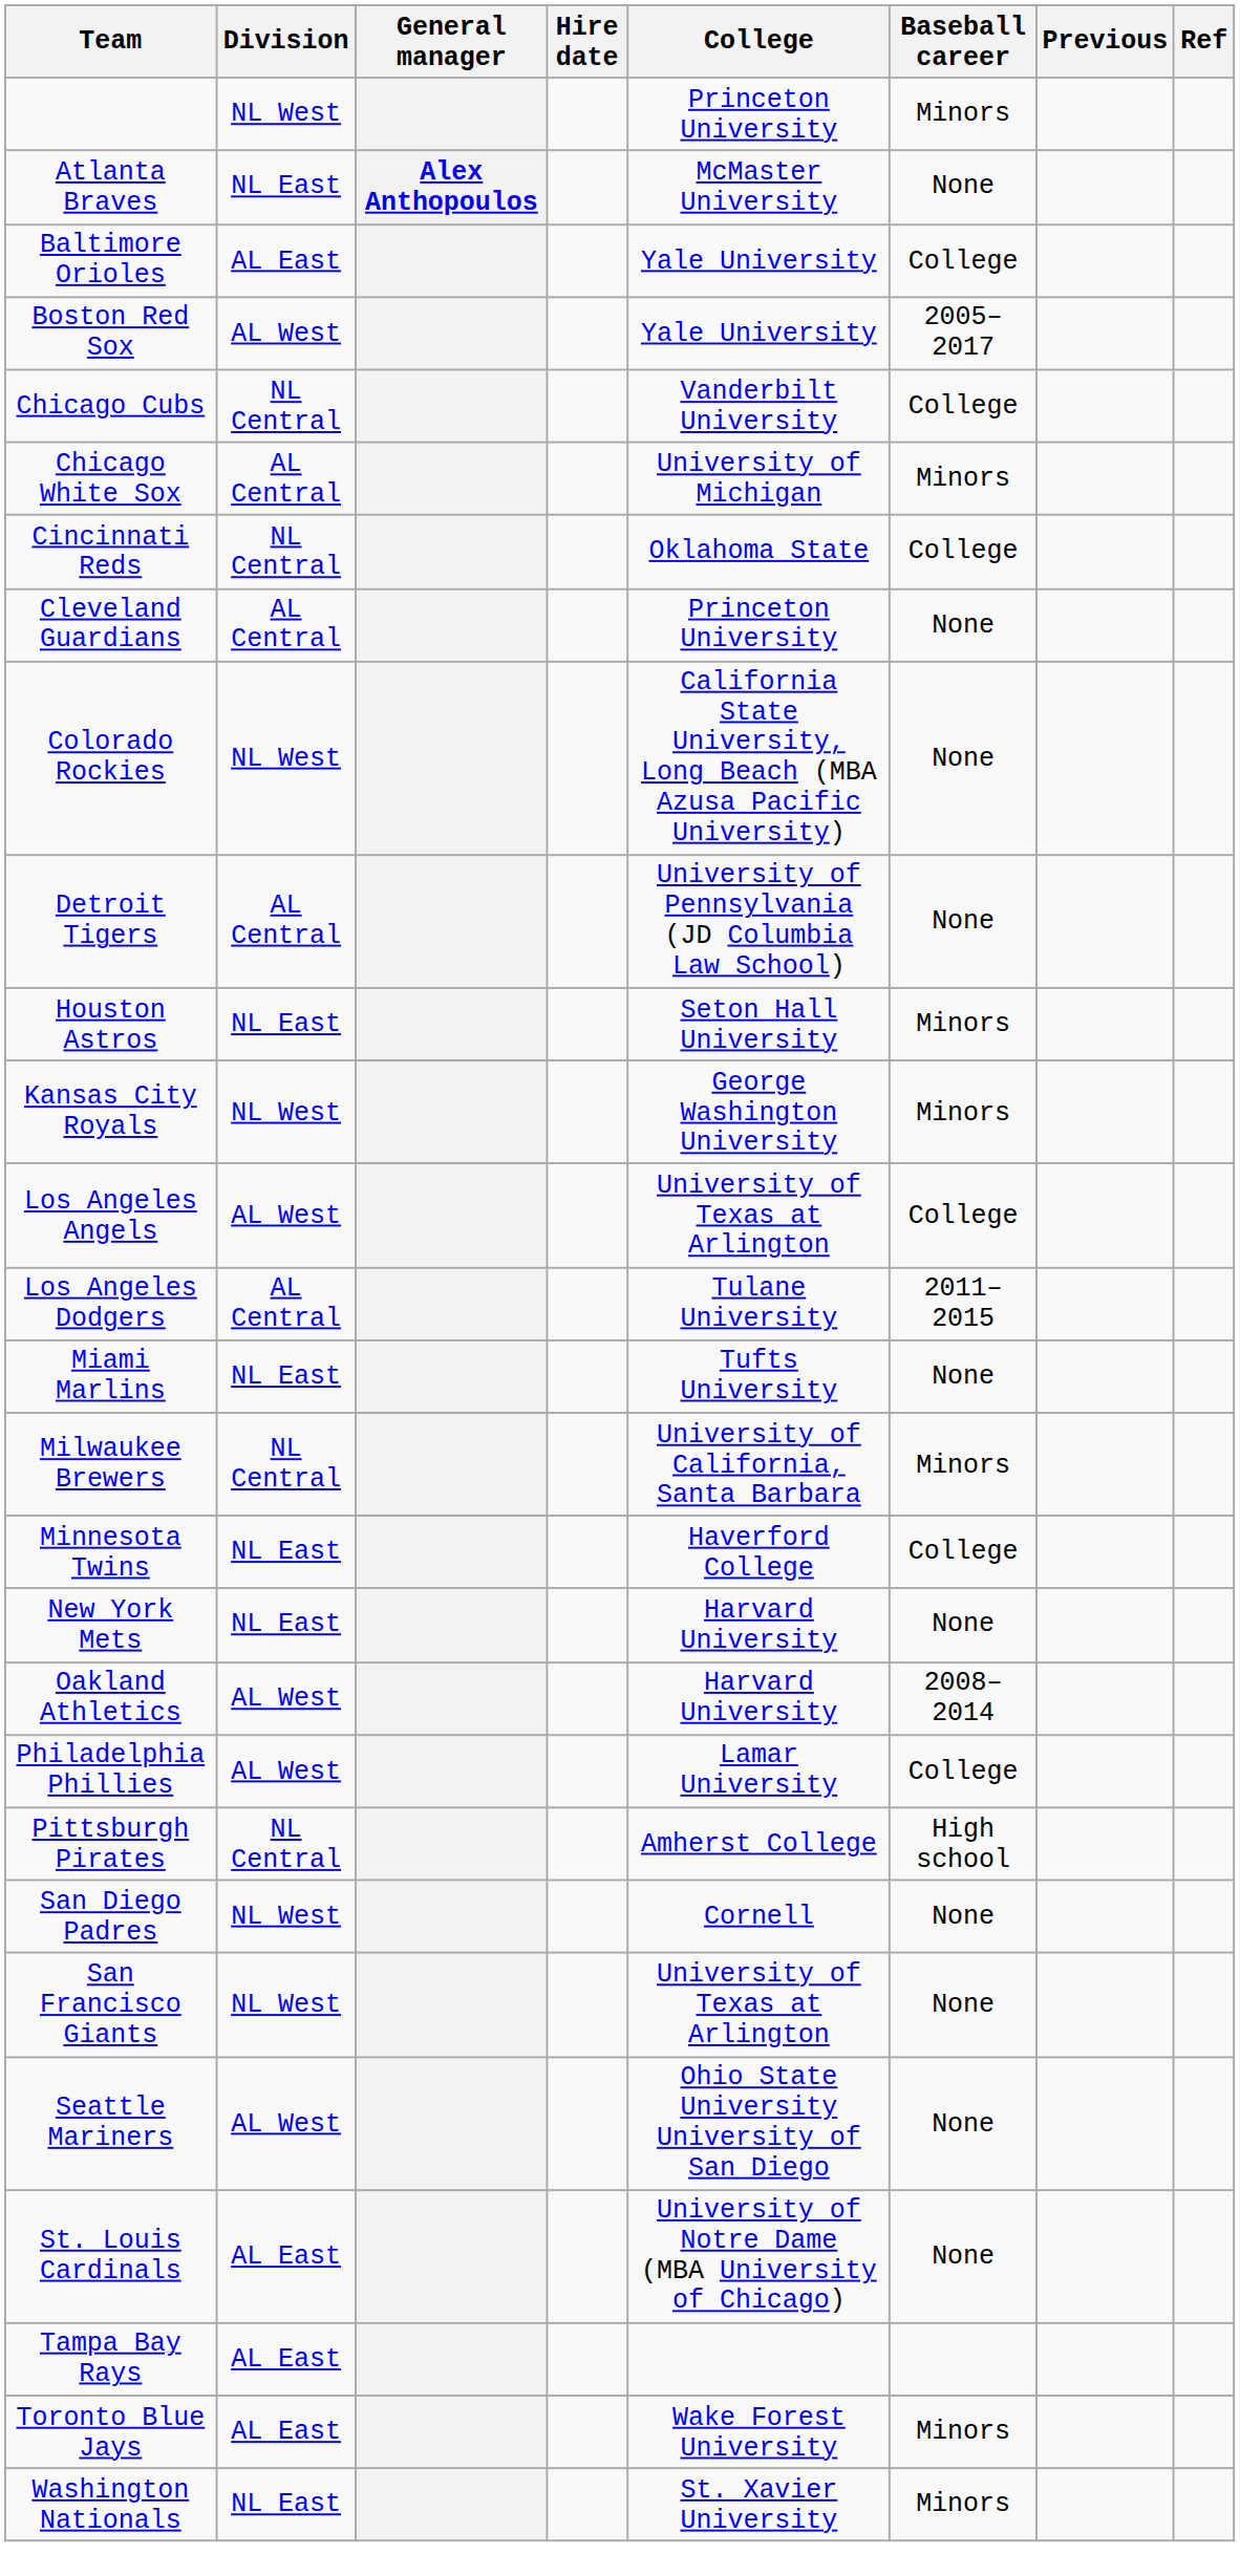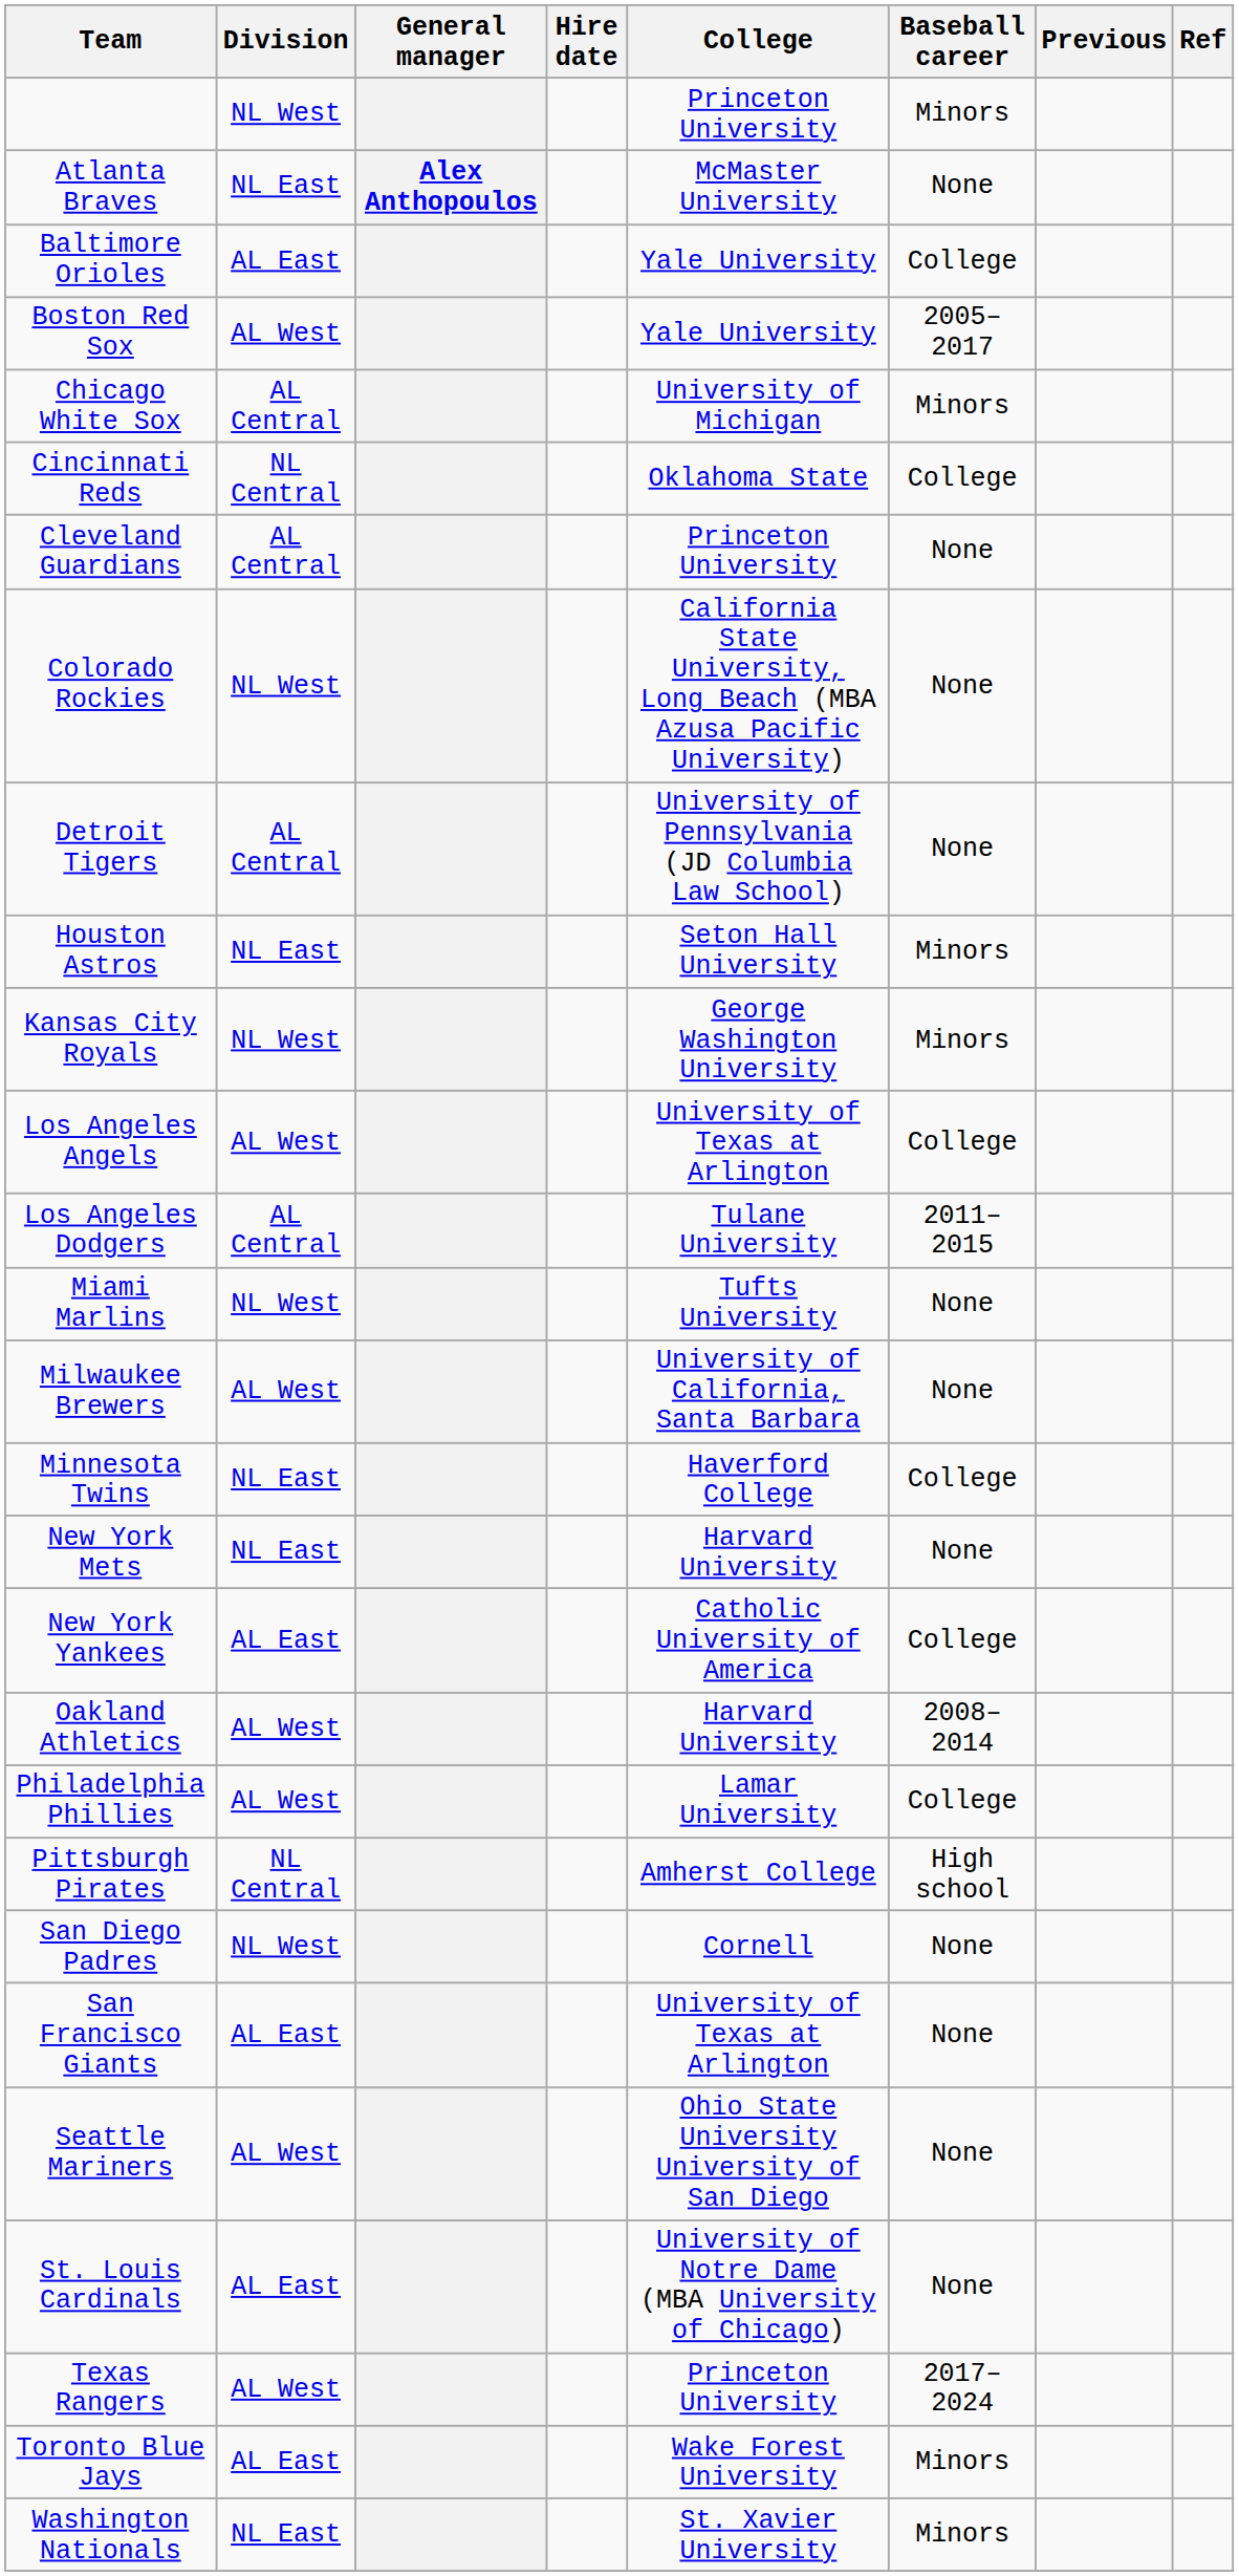 <table class="wikitable sortable plainrowheaders" style="text-align:center">
 <tr>
 <th scope="col">Team</th>
 <th scope="col">Division</th>
 <th scope="col">General manager</th>
 <th scope="col">Hire date</th>
 <th scope="col">College</th>
 <th scope="col">Baseball career</th>
 <th scope="col">Previous</th>
 <th scope="col" class=unsortable>Ref</th>
 </tr>
 <tr>
 <td></td>
 <td><a href='#'>NL West</a></td>
 <th scope="row" style="text-align:center"></th>
 <td></td>
 <td><a href='#'>Princeton University</a><br></td>
 <td>Minors</td>
 <td></td>
 <td></td>
 </tr>
 <tr>
 <td><a href='#'>Atlanta Braves</a></td>
 <td><a href='#'>NL East</a></td>
 <th scope="row" style="text-align:center"><a href='#'>Alex Anthopoulos</a></th>
 <td></td>
 <td><a href='#'>McMaster University</a></td>
 <td>None</td>
 <td></td>
 <td></td>
 </tr>
 <tr>
 <td><a href='#'>Baltimore Orioles</a></td>
 <td><a href='#'>AL East</a></td>
 <th scope="row" style="text-align:center"></th>
 <td></td>
 <td><a href='#'>Yale University</a></td>
 <td>College</td>
 <td></td>
 <td></td>
 </tr>
 <tr>
 <td><a href='#'>Boston Red Sox</a></td>
 <td><a href='#'>AL West</a></td>
 <th scope="row" style="text-align:center"></th>
 <td></td>
 <td><a href='#'>Yale University</a></td>
 <td>2005–2017</td>
-<td></td>
-<td></td>
-</tr>
-<tr>
-<td><a href='#'>Chicago Cubs</a></td>
-<td><a href='#'>NL Central</a></td>
-<th scope="row" style="text-align:center"></th>
-<td></td>
-<td><a href='#'>Vanderbilt University</a></td>
-<td>College</td>
 <td></td>
 <td></td>
 </tr>
 <tr>
 <td><a href='#'>Chicago White Sox</a></td>
 <td><a href='#'>AL Central</a></td>
 <th scope="row" style="text-align:center"></th>
 <td></td>
 <td><a href='#'>University of Michigan</a></td>
 <td>Minors</td>
 <td></td>
 <td></td>
 </tr>
 <tr>
 <td><a href='#'>Cincinnati Reds</a></td>
 <td><a href='#'>NL Central</a></td>
 <th scope="row" style="text-align:center"></th>
 <td></td>
 <td><a href='#'>Oklahoma State</a></td>
 <td>College</td>
 <td></td>
 <td></td>
 </tr>
 <tr>
 <td><a href='#'>Cleveland Guardians</a></td>
 <td><a href='#'>AL Central</a></td>
 <th scope="row" style="text-align:center"></th>
 <td></td>
 <td><a href='#'>Princeton University</a></td>
 <td>None</td>
 <td></td>
 <td></td>
 </tr>
 <tr>
 <td><a href='#'>Colorado Rockies</a></td>
 <td><a href='#'>NL West</a></td>
 <th scope="row" style="text-align:center"></th>
 <td></td>
 <td><a href='#'>California State University, Long Beach</a> (MBA <a href='#'>Azusa Pacific University</a>)</td>
 <td>None</td>
 <td></td>
 <td></td>
 </tr>
 <tr>
 <td><a href='#'>Detroit Tigers</a></td>
 <td><a href='#'>AL Central</a></td>
 <th scope="row" style="text-align:center"></th>
 <td></td>
 <td><a href='#'>University of Pennsylvania</a> (JD <a href='#'>Columbia Law School</a>)</td>
 <td>None</td>
 <td></td>
 <td></td>
 </tr>
 <tr>
 <td><a href='#'>Houston Astros</a></td>
 <td><a href='#'>NL East</a></td>
 <th scope="row" style="text-align:center"></th>
 <td></td>
 <td><a href='#'>Seton Hall University</a></td>
 <td>Minors</td>
 <td></td>
 <td></td>
 </tr>
 <tr>
 <td><a href='#'>Kansas City Royals</a></td>
 <td><a href='#'>NL West</a></td>
 <th scope="row" style="text-align:center"></th>
 <td></td>
 <td><a href='#'>George Washington University</a></td>
 <td>Minors</td>
 <td></td>
 <td></td>
 </tr>
 <tr>
 <td><a href='#'>Los Angeles Angels</a></td>
 <td><a href='#'>AL West</a></td>
 <th scope="row" style="text-align:center"></th>
 <td></td>
 <td><a href='#'>University of Texas at Arlington</a></td>
 <td>College</td>
 <td></td>
 <td></td>
 </tr>
 <tr>
 <td><a href='#'>Los Angeles Dodgers</a></td>
 <td><a href='#'>AL Central</a></td>
 <th scope="row" style="text-align:center"></th>
 <td></td>
 <td><a href='#'>Tulane University</a></td>
 <td>2011–2015</td>
 <td></td>
 <td></td>
 </tr>
 <tr>
 <td><a href='#'>Miami Marlins</a></td>
-<td><a href='#'>NL East</a></td>
+<td><a href='#'>NL West</a></td>
 <th scope="row" style="text-align:center"></th>
 <td></td>
 <td><a href='#'>Tufts University</a></td>
 <td>None</td>
 <td></td>
 <td></td>
 </tr>
 <tr>
 <td><a href='#'>Milwaukee Brewers</a></td>
-<td><a href='#'>NL Central</a></td>
+<td><a href='#'>AL West</a></td>
 <th scope="row" style="text-align:center"></th>
 <td></td>
 <td><a href='#'>University of California, Santa Barbara</a></td>
-<td>Minors</td>
+<td>None</td>
 <td></td>
 <td></td>
 </tr>
 <tr>
 <td><a href='#'>Minnesota Twins</a></td>
 <td><a href='#'>NL East</a></td>
 <th scope="row" style="text-align:center"></th>
 <td></td>
 <td><a href='#'>Haverford College</a></td>
 <td>College</td>
 <td></td>
 <td></td>
 </tr>
 <tr>
 <td><a href='#'>New York Mets</a></td>
 <td><a href='#'>NL East</a></td>
 <th scope="row" style="text-align:center"></th>
 <td></td>
 <td><a href='#'>Harvard University</a></td>
 <td>None</td>
+<td></td>
+<td></td>
+</tr>
+<tr>
+<td><a href='#'>New York Yankees</a></td>
+<td><a href='#'>AL East</a></td>
+<th scope="row" style="text-align:center"></th>
+<td></td>
+<td><a href='#'>Catholic University of America</a></td>
+<td>College</td>
 <td></td>
 <td></td>
 </tr>
 <tr>
 <td><a href='#'>Oakland Athletics</a></td>
 <td><a href='#'>AL West</a></td>
 <th scope="row" style="text-align:center"></th>
 <td></td>
 <td><a href='#'>Harvard University</a></td>
 <td>2008–2014</td>
 <td></td>
 <td></td>
 </tr>
 <tr>
 <td><a href='#'>Philadelphia Phillies</a></td>
 <td><a href='#'>AL West</a></td>
 <th scope="row" style="text-align:center"></th>
 <td></td>
 <td><a href='#'>Lamar University</a></td>
 <td>College</td>
 <td></td>
 <td></td>
 </tr>
 <tr>
 <td><a href='#'>Pittsburgh Pirates</a></td>
 <td><a href='#'>NL Central</a></td>
 <th scope="row" style="text-align:center"></th>
 <td></td>
 <td><a href='#'>Amherst College</a></td>
 <td>High school</td>
 <td></td>
 <td></td>
 </tr>
 <tr>
 <td><a href='#'>San Diego Padres</a></td>
 <td><a href='#'>NL West</a></td>
 <th scope="row" style="text-align:center"></th>
 <td></td>
 <td><a href='#'>Cornell</a></td>
 <td>None</td>
 <td></td>
 <td></td>
 </tr>
 <tr>
 <td><a href='#'>San Francisco Giants</a></td>
-<td><a href='#'>NL West</a></td>
+<td><a href='#'>AL East</a></td>
 <th scope="row" style="text-align:center"></th>
 <td></td>
 <td><a href='#'>University of Texas at Arlington</a></td>
 <td>None</td>
 <td></td>
 <td></td>
 </tr>
 <tr>
 <td><a href='#'>Seattle Mariners</a></td>
 <td><a href='#'>AL West</a></td>
 <th scope="row" style="text-align:center"></th>
 <td></td>
 <td><a href='#'>Ohio State University</a><br><a href='#'>University of San Diego</a></td>
 <td>None</td>
 <td></td>
 <td></td>
 </tr>
 <tr>
 <td><a href='#'>St. Louis Cardinals</a></td>
 <td><a href='#'>AL East</a></td>
 <th scope="row" style="text-align:center"></th>
 <td></td>
 <td><a href='#'>University of Notre Dame</a><br>(MBA <a href='#'>University of Chicago</a>)</td>
 <td>None</td>
 <td></td>
 <td></td>
 </tr>
 <tr>
-<td><a href='#'>Tampa Bay Rays</a></td>
-<td><a href='#'>AL East</a></td>
-<th scope="row" style="text-align:center"><em></em></th>
+<td><a href='#'>Texas Rangers</a></td>
+<td><a href='#'>AL West</a></td>
+<th scope="row" style="text-align:center"></th>
 <td></td>
-<td></td>
-<td></td>
+<td><a href='#'>Princeton University</a></td>
+<td>2017–2024</td>
 <td></td>
 <td></td>
 </tr>
 <tr>
 <td><a href='#'>Toronto Blue Jays</a></td>
 <td><a href='#'>AL East</a></td>
 <th scope="row" style="text-align:center"></th>
 <td></td>
 <td><a href='#'>Wake Forest University</a></td>
 <td>Minors</td>
 <td></td>
 <td></td>
 </tr>
 <tr>
 <td><a href='#'>Washington Nationals</a></td>
 <td><a href='#'>NL East</a></td>
 <th scope="row" style="text-align:center"></th>
 <td></td>
 <td><a href='#'>St. Xavier University</a></td>
 <td>Minors</td>
 <td></td>
 <td></td>
 </tr>
 </table>
